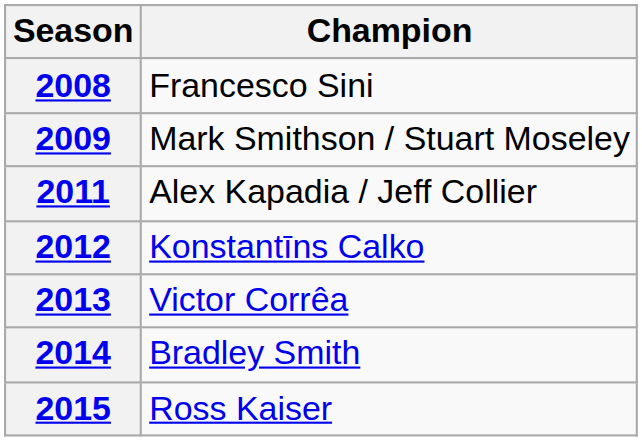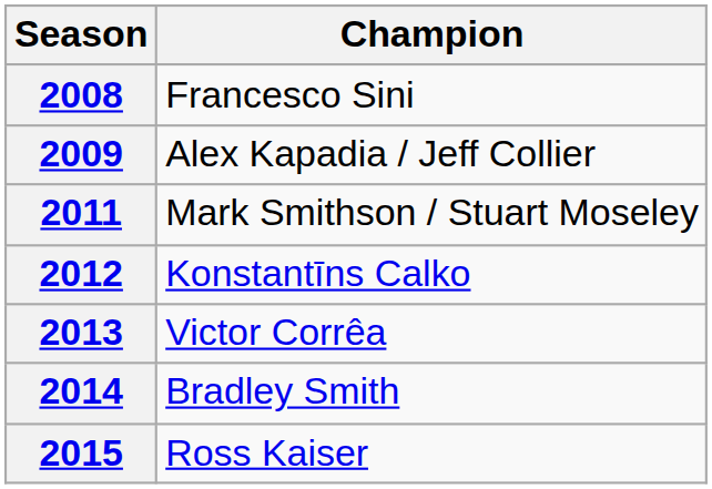 <table class="wikitable">
 <tr>
 <th>Season</th>
 <th>Champion</th>
 </tr>
 <tr>
 <th><a href='#'>2008</a></th>
 <td> Francesco Sini</td>
 </tr>
 <tr>
 <th><a href='#'>2009</a></th>
-<td>Mark Smithson / Stuart Moseley</td>
+<td> Alex Kapadia /  Jeff Collier</td>
 </tr>
 <tr>
 <th><a href='#'>2011</a></th>
-<td> Alex Kapadia /  Jeff Collier</td>
+<td>Mark Smithson / Stuart Moseley</td>
 </tr>
 <tr>
 <th><a href='#'>2012</a></th>
 <td> <a href='#'>Konstantīns Calko</a></td>
 </tr>
 <tr>
 <th><a href='#'>2013</a></th>
 <td> <a href='#'>Victor Corrêa</a></td>
 </tr>
 <tr>
 <th><a href='#'>2014</a></th>
 <td> <a href='#'>Bradley Smith</a></td>
 </tr>
 <tr>
 <th><a href='#'>2015</a></th>
 <td> <a href='#'>Ross Kaiser</a></td>
 </tr>
 </table>
